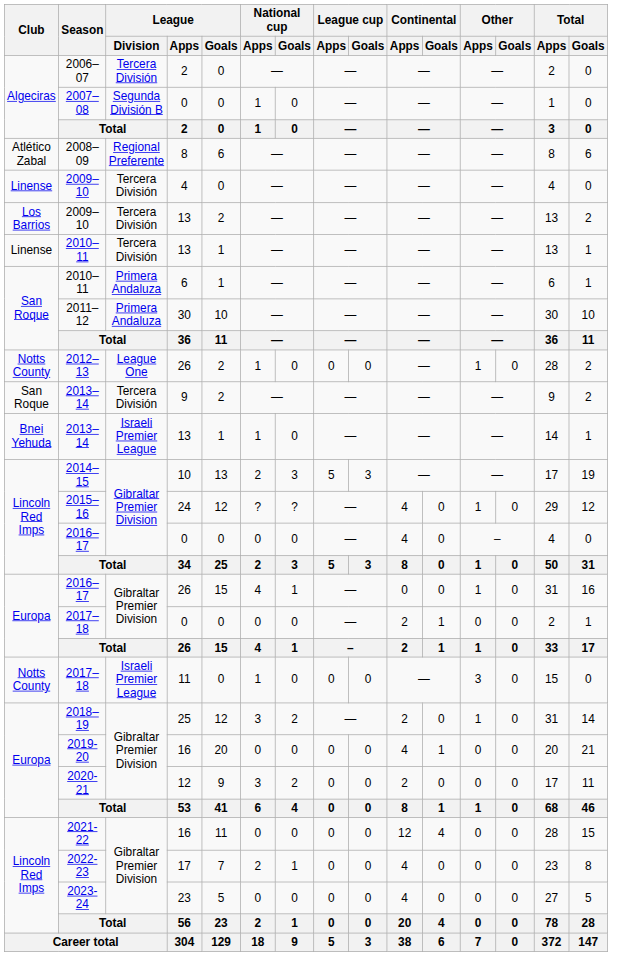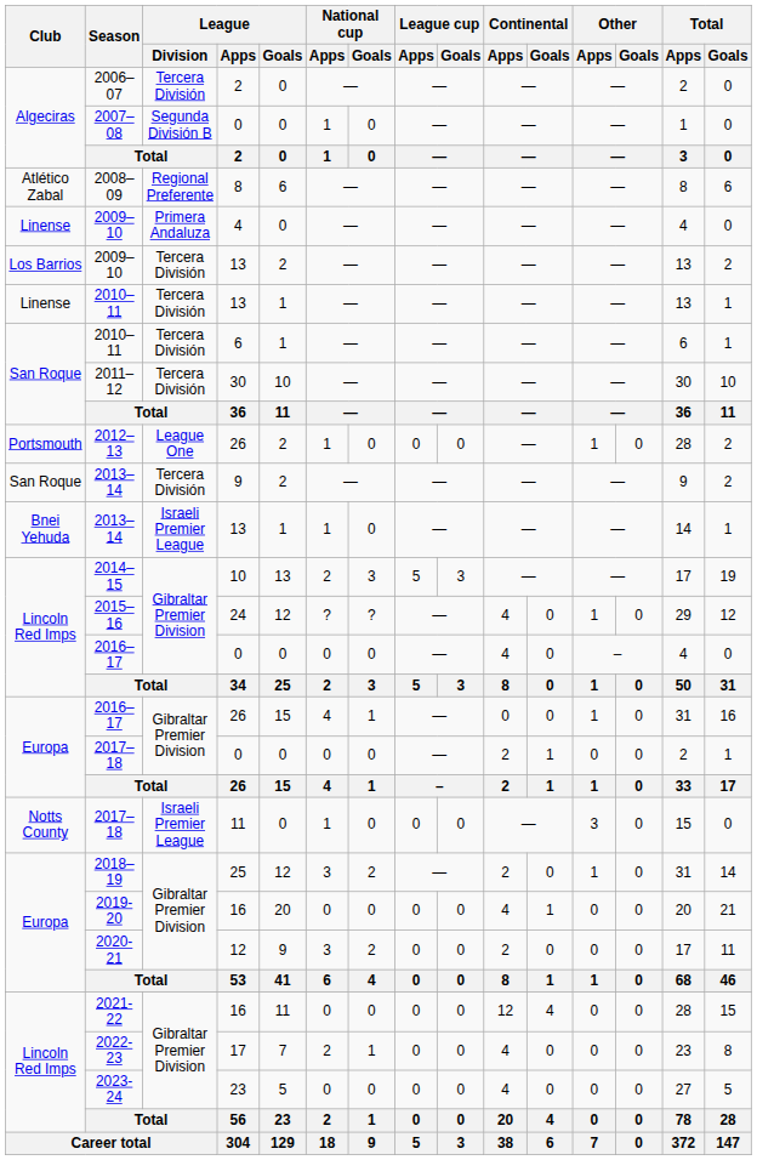 <table class="wikitable" style="text-align:center">
 <tr>
 <th rowspan="2">Club</th>
 <th rowspan="2">Season</th>
 <th colspan="3">League</th>
 <th colspan="2">National cup</th>
 <th colspan="2">League cup</th>
 <th colspan="2">Continental</th>
 <th colspan="2">Other</th>
 <th colspan="2">Total</th>
 </tr>
 <tr>
 <th>Division</th>
 <th>Apps</th>
 <th>Goals</th>
 <th>Apps</th>
 <th>Goals</th>
 <th>Apps</th>
 <th>Goals</th>
 <th>Apps</th>
 <th>Goals</th>
 <th>Apps</th>
 <th>Goals</th>
 <th>Apps</th>
 <th>Goals</th>
 </tr>
 <tr>
 <td rowspan="3"><a href='#'>Algeciras</a></td>
 <td>2006–07</td>
 <td><a href='#'>Tercera División</a></td>
 <td>2</td>
 <td>0</td>
 <td colspan="2">—</td>
 <td colspan="2">—</td>
 <td colspan="2">—</td>
 <td colspan="2">—</td>
 <td>2</td>
 <td>0</td>
 </tr>
 <tr>
 <td><a href='#'>2007–08</a></td>
 <td><a href='#'>Segunda División B</a></td>
 <td>0</td>
 <td>0</td>
 <td>1</td>
 <td>0</td>
 <td colspan="2">—</td>
 <td colspan="2">—</td>
 <td colspan="2">—</td>
 <td>1</td>
 <td>0</td>
 </tr>
 <tr>
 <th colspan="2">Total</th>
 <th>2</th>
 <th>0</th>
 <th>1</th>
 <th>0</th>
 <th colspan="2">—</th>
 <th colspan="2">—</th>
 <th colspan="2">—</th>
 <th>3</th>
 <th>0</th>
 </tr>
 <tr>
 <td>Atlético Zabal</td>
 <td>2008–09</td>
 <td><a href='#'>Regional Preferente</a></td>
 <td>8</td>
 <td>6</td>
 <td colspan="2">—</td>
 <td colspan="2">—</td>
 <td colspan="2">—</td>
 <td colspan="2">—</td>
 <td>8</td>
 <td>6</td>
 </tr>
 <tr>
 <td><a href='#'>Linense</a></td>
 <td><a href='#'>2009–10</a></td>
-<td>Tercera División</td>
+<td><a href='#'>Primera Andaluza</a></td>
 <td>4</td>
 <td>0</td>
 <td colspan="2">—</td>
 <td colspan="2">—</td>
 <td colspan="2">—</td>
 <td colspan="2">—</td>
 <td>4</td>
 <td>0</td>
 </tr>
 <tr>
 <td><a href='#'>Los Barrios</a></td>
 <td>2009–10</td>
 <td>Tercera División</td>
 <td>13</td>
 <td>2</td>
 <td colspan="2">—</td>
 <td colspan="2">—</td>
 <td colspan="2">—</td>
 <td colspan="2">—</td>
 <td>13</td>
 <td>2</td>
 </tr>
 <tr>
 <td>Linense</td>
 <td><a href='#'>2010–11</a></td>
 <td>Tercera División</td>
 <td>13</td>
 <td>1</td>
 <td colspan="2">—</td>
 <td colspan="2">—</td>
 <td colspan="2">—</td>
 <td colspan="2">—</td>
 <td>13</td>
 <td>1</td>
 </tr>
 <tr>
 <td rowspan="3"><a href='#'>San Roque</a></td>
 <td>2010–11</td>
-<td><a href='#'>Primera Andaluza</a></td>
+<td>Tercera División</td>
 <td>6</td>
 <td>1</td>
 <td colspan="2">—</td>
 <td colspan="2">—</td>
 <td colspan="2">—</td>
 <td colspan="2">—</td>
 <td>6</td>
 <td>1</td>
 </tr>
 <tr>
 <td>2011–12</td>
-<td><a href='#'>Primera Andaluza</a></td>
+<td>Tercera División</td>
 <td>30</td>
 <td>10</td>
 <td colspan="2">—</td>
 <td colspan="2">—</td>
 <td colspan="2">—</td>
 <td colspan="2">—</td>
 <td>30</td>
 <td>10</td>
 </tr>
 <tr>
 <th colspan="2">Total</th>
 <th>36</th>
 <th>11</th>
 <th colspan="2">—</th>
 <th colspan="2">—</th>
 <th colspan="2">—</th>
 <th colspan="2">—</th>
 <th>36</th>
 <th>11</th>
 </tr>
 <tr>
-<td><a href='#'>Notts County</a></td>
+<td><a href='#'>Portsmouth</a></td>
 <td><a href='#'>2012–13</a></td>
 <td><a href='#'>League One</a></td>
 <td>26</td>
 <td>2</td>
 <td>1</td>
 <td>0</td>
 <td>0</td>
 <td>0</td>
 <td colspan="2">—</td>
 <td>1</td>
 <td>0</td>
 <td>28</td>
 <td>2</td>
 </tr>
 <tr>
 <td>San Roque</td>
 <td><a href='#'>2013–14</a></td>
 <td>Tercera División</td>
 <td>9</td>
 <td>2</td>
 <td colspan="2">—</td>
 <td colspan="2">—</td>
 <td colspan="2">—</td>
 <td colspan="2">—</td>
 <td>9</td>
 <td>2</td>
 </tr>
 <tr>
 <td><a href='#'>Bnei Yehuda</a></td>
 <td><a href='#'>2013–14</a></td>
 <td><a href='#'>Israeli Premier League</a></td>
 <td>13</td>
 <td>1</td>
 <td>1</td>
 <td>0</td>
 <td colspan="2">—</td>
 <td colspan="2">—</td>
 <td colspan="2">—</td>
 <td>14</td>
 <td>1</td>
 </tr>
 <tr>
 <td rowspan="4"><a href='#'>Lincoln Red Imps</a></td>
 <td><a href='#'>2014–15</a></td>
 <td rowspan="3"><a href='#'>Gibraltar Premier Division</a></td>
 <td>10</td>
 <td>13</td>
 <td>2</td>
 <td>3</td>
 <td>5</td>
 <td>3</td>
 <td colspan="2">—</td>
 <td colspan="2">—</td>
 <td>17</td>
 <td>19</td>
 </tr>
 <tr>
 <td><a href='#'>2015–16</a></td>
 <td>24</td>
 <td>12</td>
 <td>?</td>
 <td>?</td>
 <td colspan="2">—</td>
 <td>4</td>
 <td>0</td>
 <td>1</td>
 <td>0</td>
 <td>29</td>
 <td>12</td>
 </tr>
 <tr>
 <td><a href='#'>2016–17</a></td>
 <td>0</td>
 <td>0</td>
 <td>0</td>
 <td>0</td>
 <td colspan="2">—</td>
 <td>4</td>
 <td>0</td>
 <td colspan="2">–</td>
 <td>4</td>
 <td>0</td>
 </tr>
 <tr>
 <th colspan="2">Total</th>
 <th>34</th>
 <th>25</th>
 <th>2</th>
 <th>3</th>
 <th>5</th>
 <th>3</th>
 <th>8</th>
 <th>0</th>
 <th>1</th>
 <th>0</th>
 <th>50</th>
 <th>31</th>
 </tr>
 <tr>
 <td rowspan="3"><a href='#'>Europa</a></td>
 <td><a href='#'>2016–17</a></td>
 <td rowspan="2">Gibraltar Premier Division</td>
 <td>26</td>
 <td>15</td>
 <td>4</td>
 <td>1</td>
 <td colspan="2">—</td>
 <td>0</td>
 <td>0</td>
 <td>1</td>
 <td>0</td>
 <td>31</td>
 <td>16</td>
 </tr>
 <tr>
 <td><a href='#'>2017–18</a></td>
 <td>0</td>
 <td>0</td>
 <td>0</td>
 <td>0</td>
 <td colspan="2">—</td>
 <td>2</td>
 <td>1</td>
 <td>0</td>
 <td>0</td>
 <td>2</td>
 <td>1</td>
 </tr>
 <tr>
 <th colspan="2">Total</th>
 <th>26</th>
 <th>15</th>
 <th>4</th>
 <th>1</th>
 <th colspan="2">–</th>
 <th>2</th>
 <th>1</th>
 <th>1</th>
 <th>0</th>
 <th>33</th>
 <th>17</th>
 </tr>
 <tr>
 <td><a href='#'>Notts County</a></td>
 <td><a href='#'>2017–18</a></td>
 <td><a href='#'>Israeli Premier League</a></td>
 <td>11</td>
 <td>0</td>
 <td>1</td>
 <td>0</td>
 <td>0</td>
 <td>0</td>
 <td colspan="2">—</td>
 <td>3</td>
 <td>0</td>
 <td>15</td>
 <td>0</td>
 </tr>
 <tr>
 <td rowspan=4><a href='#'>Europa</a></td>
 <td><a href='#'>2018–19</a></td>
 <td rowspan=3>Gibraltar Premier Division</td>
 <td>25</td>
 <td>12</td>
 <td>3</td>
 <td>2</td>
 <td colspan="2">—</td>
 <td>2</td>
 <td>0</td>
 <td>1</td>
 <td>0</td>
 <td>31</td>
 <td>14</td>
 </tr>
 <tr>
 <td><a href='#'>2019-20</a></td>
 <td>16</td>
 <td>20</td>
 <td>0</td>
 <td>0</td>
 <td>0</td>
 <td>0</td>
 <td>4</td>
 <td>1</td>
 <td>0</td>
 <td>0</td>
 <td>20</td>
 <td>21</td>
 </tr>
 <tr>
 <td><a href='#'>2020-21</a></td>
 <td>12</td>
 <td>9</td>
 <td>3</td>
 <td>2</td>
 <td>0</td>
 <td>0</td>
 <td>2</td>
 <td>0</td>
 <td>0</td>
 <td>0</td>
 <td>17</td>
 <td>11</td>
 </tr>
 <tr>
 <th colspan=2>Total</th>
 <th>53</th>
 <th>41</th>
 <th>6</th>
 <th>4</th>
 <th>0</th>
 <th>0</th>
 <th>8</th>
 <th>1</th>
 <th>1</th>
 <th>0</th>
 <th>68</th>
 <th>46</th>
 </tr>
 <tr>
 <td rowspan=4><a href='#'>Lincoln Red Imps</a></td>
 <td><a href='#'>2021-22</a></td>
 <td rowspan=3>Gibraltar Premier Division</td>
 <td>16</td>
 <td>11</td>
 <td>0</td>
 <td>0</td>
 <td>0</td>
 <td>0</td>
 <td>12</td>
 <td>4</td>
 <td>0</td>
 <td>0</td>
 <td>28</td>
 <td>15</td>
 </tr>
 <tr>
 <td><a href='#'>2022-23</a></td>
 <td>17</td>
 <td>7</td>
 <td>2</td>
 <td>1</td>
 <td>0</td>
 <td>0</td>
 <td>4</td>
 <td>0</td>
 <td>0</td>
 <td>0</td>
 <td>23</td>
 <td>8</td>
 </tr>
 <tr>
 <td><a href='#'>2023-24</a></td>
 <td>23</td>
 <td>5</td>
 <td>0</td>
 <td>0</td>
 <td>0</td>
 <td>0</td>
 <td>4</td>
 <td>0</td>
 <td>0</td>
 <td>0</td>
 <td>27</td>
 <td>5</td>
 </tr>
 <tr>
 <th colspan=2>Total</th>
 <th>56</th>
 <th>23</th>
 <th>2</th>
 <th>1</th>
 <th>0</th>
 <th>0</th>
 <th>20</th>
 <th>4</th>
 <th>0</th>
 <th>0</th>
 <th>78</th>
 <th>28</th>
 </tr>
 <tr>
 <th colspan="3">Career total</th>
 <th>304</th>
 <th>129</th>
 <th>18</th>
 <th>9</th>
 <th>5</th>
 <th>3</th>
 <th>38</th>
 <th>6</th>
 <th>7</th>
 <th>0</th>
 <th>372</th>
 <th>147</th>
 </tr>
 </table>
